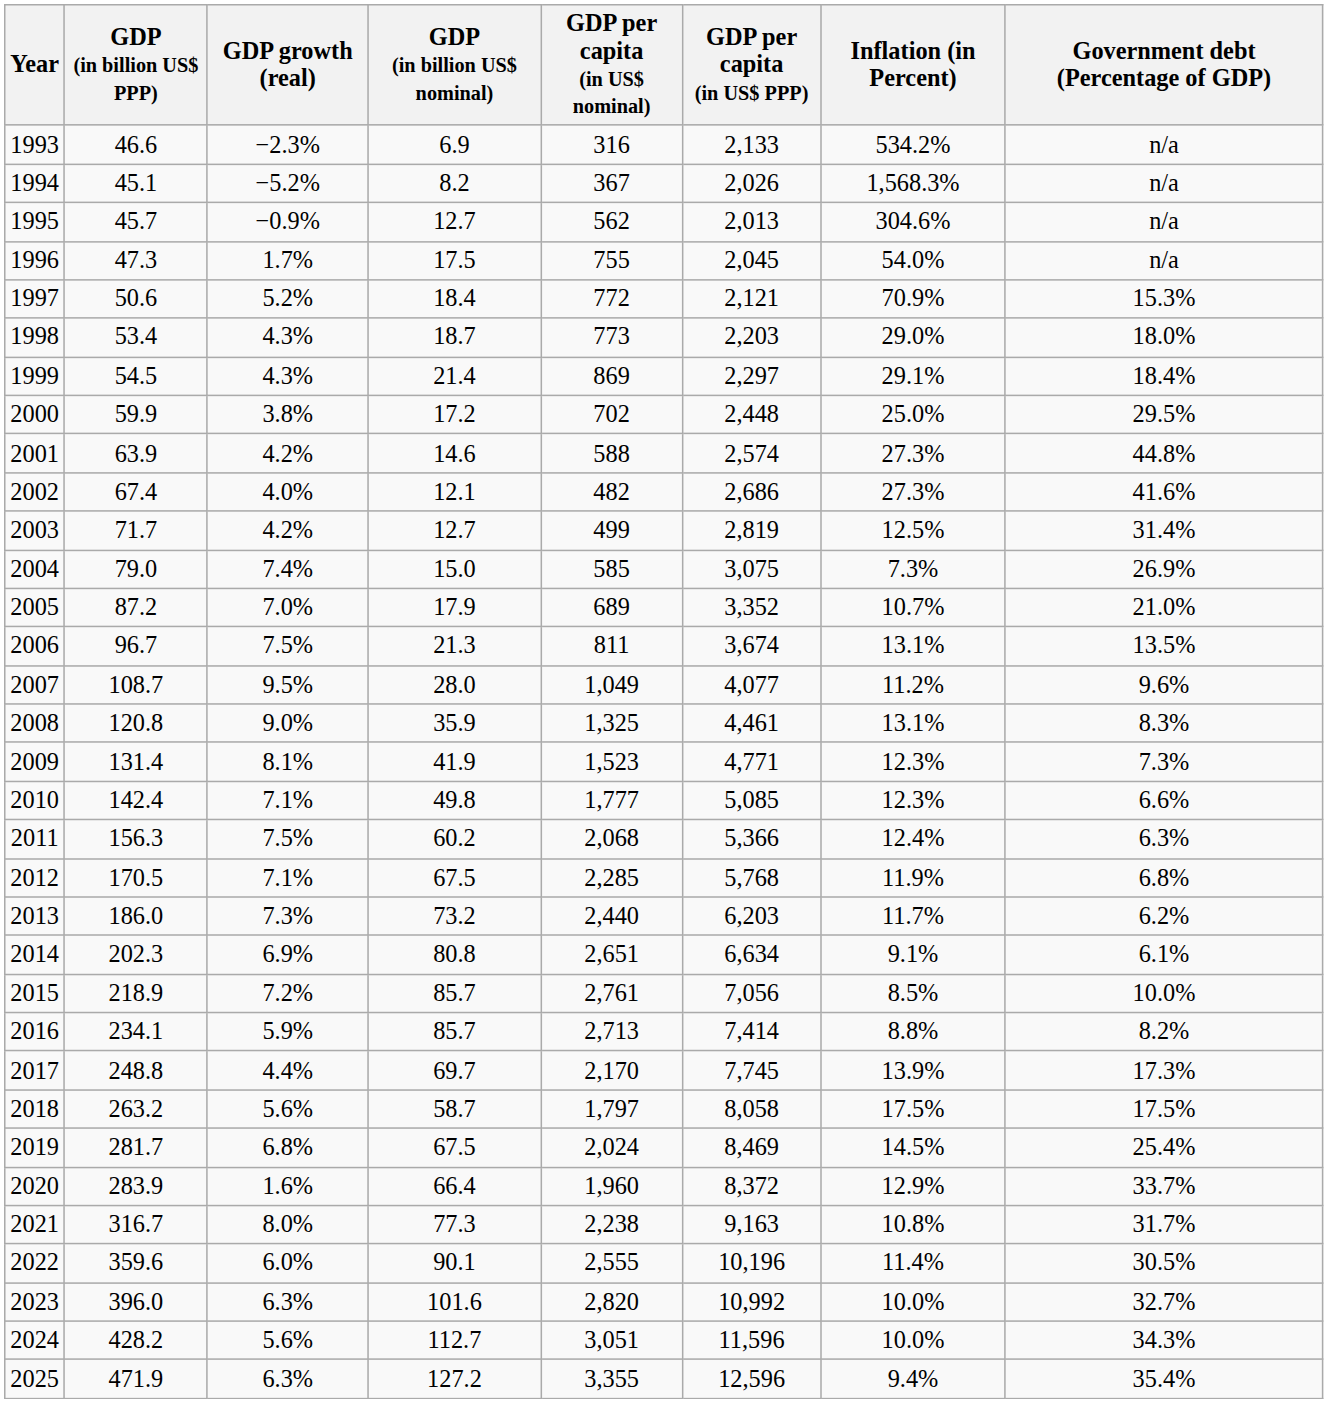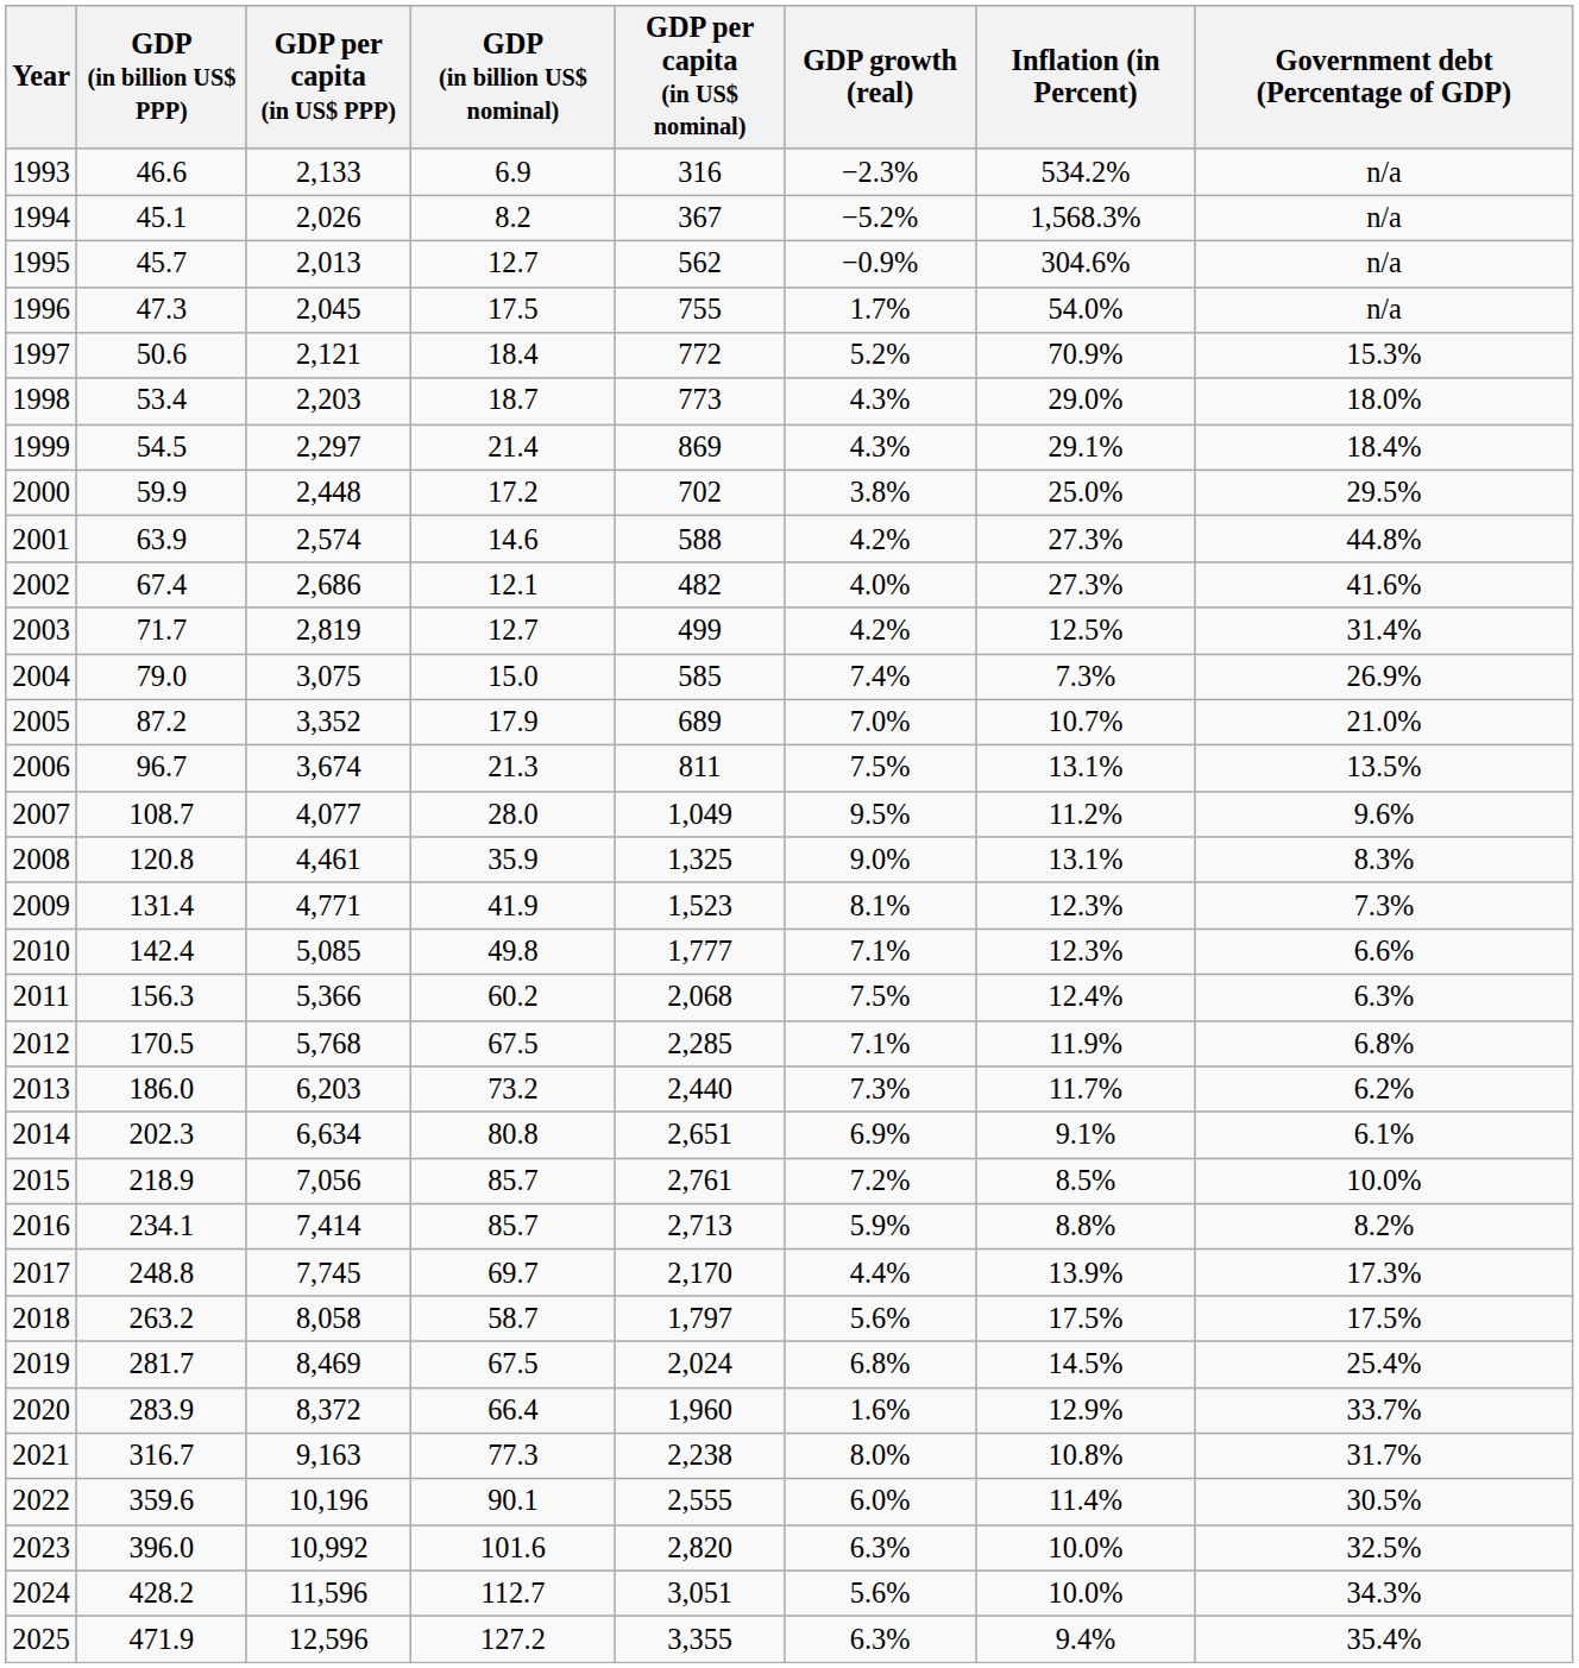 <table class="wikitable" style="text-align: center;">
 <tr>
 <th>Year</th>
 <th>GDP <br><small>(in billion US$ PPP)</small></th>
-<th>GDP growth (real)</th>
+<th>GDP per capita <br><small>(in US$ PPP)</small></th>
 <th>GDP<br><small>(in billion US$ nominal)</small></th>
 <th>GDP per capita <br><small>(in US$ nominal)</small></th>
-<th>GDP per capita <br><small>(in US$ PPP)</small></th>
+<th>GDP growth (real)</th>
 <th>Inflation (in Percent)</th>
 <th>Government debt (Percentage of GDP)</th>
 </tr>
 <tr>
 <td>1993</td>
 <td>46.6</td>
-<td>−2.3%</td>
+<td>2,133</td>
 <td>6.9</td>
 <td>316</td>
-<td>2,133</td>
+<td>−2.3%</td>
 <td>534.2%</td>
 <td>n/a</td>
 </tr>
 <tr>
 <td>1994</td>
 <td>45.1</td>
-<td>−5.2%</td>
+<td>2,026</td>
 <td>8.2</td>
 <td>367</td>
-<td>2,026</td>
+<td>−5.2%</td>
 <td>1,568.3%</td>
 <td>n/a</td>
 </tr>
 <tr>
 <td>1995</td>
 <td>45.7</td>
-<td>−0.9%</td>
+<td>2,013</td>
 <td>12.7</td>
 <td>562</td>
-<td>2,013</td>
+<td>−0.9%</td>
 <td>304.6%</td>
 <td>n/a</td>
 </tr>
 <tr>
 <td>1996</td>
 <td>47.3</td>
-<td>1.7%</td>
+<td>2,045</td>
 <td>17.5</td>
 <td>755</td>
-<td>2,045</td>
+<td>1.7%</td>
 <td>54.0%</td>
 <td>n/a</td>
 </tr>
 <tr>
 <td>1997</td>
 <td>50.6</td>
-<td>5.2%</td>
+<td>2,121</td>
 <td>18.4</td>
 <td>772</td>
-<td>2,121</td>
+<td>5.2%</td>
 <td>70.9%</td>
 <td>15.3%</td>
 </tr>
 <tr>
 <td>1998</td>
 <td>53.4</td>
-<td>4.3%</td>
+<td>2,203</td>
 <td>18.7</td>
 <td>773</td>
-<td>2,203</td>
+<td>4.3%</td>
 <td>29.0%</td>
 <td>18.0%</td>
 </tr>
 <tr>
 <td>1999</td>
 <td>54.5</td>
-<td>4.3%</td>
+<td>2,297</td>
 <td>21.4</td>
 <td>869</td>
-<td>2,297</td>
+<td>4.3%</td>
 <td>29.1%</td>
 <td>18.4%</td>
 </tr>
 <tr>
 <td>2000</td>
 <td>59.9</td>
-<td>3.8%</td>
+<td>2,448</td>
 <td>17.2</td>
 <td>702</td>
-<td>2,448</td>
+<td>3.8%</td>
 <td>25.0%</td>
 <td>29.5%</td>
 </tr>
 <tr>
 <td>2001</td>
 <td>63.9</td>
-<td>4.2%</td>
+<td>2,574</td>
 <td>14.6</td>
 <td>588</td>
-<td>2,574</td>
+<td>4.2%</td>
 <td>27.3%</td>
 <td>44.8%</td>
 </tr>
 <tr>
 <td>2002</td>
 <td>67.4</td>
-<td>4.0%</td>
+<td>2,686</td>
 <td>12.1</td>
 <td>482</td>
-<td>2,686</td>
+<td>4.0%</td>
 <td>27.3%</td>
 <td>41.6%</td>
 </tr>
 <tr>
 <td>2003</td>
 <td>71.7</td>
-<td>4.2%</td>
+<td>2,819</td>
 <td>12.7</td>
 <td>499</td>
-<td>2,819</td>
+<td>4.2%</td>
 <td>12.5%</td>
 <td>31.4%</td>
 </tr>
 <tr>
 <td>2004</td>
 <td>79.0</td>
-<td>7.4%</td>
+<td>3,075</td>
 <td>15.0</td>
 <td>585</td>
-<td>3,075</td>
+<td>7.4%</td>
 <td>7.3%</td>
 <td>26.9%</td>
 </tr>
 <tr>
 <td>2005</td>
 <td>87.2</td>
-<td>7.0%</td>
+<td>3,352</td>
 <td>17.9</td>
 <td>689</td>
-<td>3,352</td>
+<td>7.0%</td>
 <td>10.7%</td>
 <td>21.0%</td>
 </tr>
 <tr>
 <td>2006</td>
 <td>96.7</td>
-<td>7.5%</td>
+<td>3,674</td>
 <td>21.3</td>
 <td>811</td>
-<td>3,674</td>
+<td>7.5%</td>
 <td>13.1%</td>
 <td>13.5%</td>
 </tr>
 <tr>
 <td>2007</td>
 <td>108.7</td>
-<td>9.5%</td>
+<td>4,077</td>
 <td>28.0</td>
 <td>1,049</td>
-<td>4,077</td>
+<td>9.5%</td>
 <td>11.2%</td>
 <td>9.6%</td>
 </tr>
 <tr>
 <td>2008</td>
 <td>120.8</td>
-<td>9.0%</td>
+<td>4,461</td>
 <td>35.9</td>
 <td>1,325</td>
-<td>4,461</td>
+<td>9.0%</td>
 <td>13.1%</td>
 <td>8.3%</td>
 </tr>
 <tr>
 <td>2009</td>
 <td>131.4</td>
-<td>8.1%</td>
+<td>4,771</td>
 <td>41.9</td>
 <td>1,523</td>
-<td>4,771</td>
+<td>8.1%</td>
 <td>12.3%</td>
 <td>7.3%</td>
 </tr>
 <tr>
 <td>2010</td>
 <td>142.4</td>
-<td>7.1%</td>
+<td>5,085</td>
 <td>49.8</td>
 <td>1,777</td>
-<td>5,085</td>
+<td>7.1%</td>
 <td>12.3%</td>
 <td>6.6%</td>
 </tr>
 <tr>
 <td>2011</td>
 <td>156.3</td>
-<td>7.5%</td>
+<td>5,366</td>
 <td>60.2</td>
 <td>2,068</td>
-<td>5,366</td>
+<td>7.5%</td>
 <td>12.4%</td>
 <td>6.3%</td>
 </tr>
 <tr>
 <td>2012</td>
 <td>170.5</td>
-<td>7.1%</td>
+<td>5,768</td>
 <td>67.5</td>
 <td>2,285</td>
-<td>5,768</td>
+<td>7.1%</td>
 <td>11.9%</td>
 <td>6.8%</td>
 </tr>
 <tr>
 <td>2013</td>
 <td>186.0</td>
-<td>7.3%</td>
+<td>6,203</td>
 <td>73.2</td>
 <td>2,440</td>
-<td>6,203</td>
+<td>7.3%</td>
 <td>11.7%</td>
 <td>6.2%</td>
 </tr>
 <tr>
 <td>2014</td>
 <td>202.3</td>
-<td>6.9%</td>
+<td>6,634</td>
 <td>80.8</td>
 <td>2,651</td>
-<td>6,634</td>
+<td>6.9%</td>
 <td>9.1%</td>
 <td>6.1%</td>
 </tr>
 <tr>
 <td>2015</td>
 <td>218.9</td>
-<td>7.2%</td>
+<td>7,056</td>
 <td>85.7</td>
 <td>2,761</td>
-<td>7,056</td>
+<td>7.2%</td>
 <td>8.5%</td>
 <td>10.0%</td>
 </tr>
 <tr>
 <td>2016</td>
 <td>234.1</td>
-<td>5.9%</td>
+<td>7,414</td>
 <td>85.7</td>
 <td>2,713</td>
-<td>7,414</td>
+<td>5.9%</td>
 <td>8.8%</td>
 <td>8.2%</td>
 </tr>
 <tr>
 <td>2017</td>
 <td>248.8</td>
-<td>4.4%</td>
+<td>7,745</td>
 <td>69.7</td>
 <td>2,170</td>
-<td>7,745</td>
+<td>4.4%</td>
 <td>13.9%</td>
 <td>17.3%</td>
 </tr>
 <tr>
 <td>2018</td>
 <td>263.2</td>
-<td>5.6%</td>
+<td>8,058</td>
 <td>58.7</td>
 <td>1,797</td>
-<td>8,058</td>
+<td>5.6%</td>
 <td>17.5%</td>
 <td>17.5%</td>
 </tr>
 <tr>
 <td>2019</td>
 <td>281.7</td>
-<td>6.8%</td>
+<td>8,469</td>
 <td>67.5</td>
 <td>2,024</td>
-<td>8,469</td>
+<td>6.8%</td>
 <td>14.5%</td>
 <td>25.4%</td>
 </tr>
 <tr>
 <td>2020</td>
 <td>283.9</td>
-<td>1.6%</td>
+<td>8,372</td>
 <td>66.4</td>
 <td>1,960</td>
-<td>8,372</td>
+<td>1.6%</td>
 <td>12.9%</td>
 <td>33.7%</td>
 </tr>
 <tr>
 <td>2021</td>
 <td>316.7</td>
-<td>8.0%</td>
+<td>9,163</td>
 <td>77.3</td>
 <td>2,238</td>
-<td>9,163</td>
+<td>8.0%</td>
 <td>10.8%</td>
 <td>31.7%</td>
 </tr>
 <tr>
 <td>2022</td>
 <td>359.6</td>
-<td>6.0%</td>
+<td>10,196</td>
 <td>90.1</td>
 <td>2,555</td>
-<td>10,196</td>
+<td>6.0%</td>
 <td>11.4%</td>
 <td>30.5%</td>
 </tr>
 <tr>
 <td>2023</td>
 <td>396.0</td>
-<td>6.3%</td>
+<td>10,992</td>
 <td>101.6</td>
 <td>2,820</td>
-<td>10,992</td>
+<td>6.3%</td>
 <td>10.0%</td>
-<td>32.7%</td>
+<td>32.5%</td>
 </tr>
 <tr>
 <td>2024</td>
 <td>428.2</td>
-<td>5.6%</td>
+<td>11,596</td>
 <td>112.7</td>
 <td>3,051</td>
-<td>11,596</td>
+<td>5.6%</td>
 <td>10.0%</td>
 <td>34.3%</td>
 </tr>
 <tr>
 <td>2025</td>
 <td>471.9</td>
-<td>6.3%</td>
+<td>12,596</td>
 <td>127.2</td>
 <td>3,355</td>
-<td>12,596</td>
+<td>6.3%</td>
 <td>9.4%</td>
 <td>35.4%</td>
 </tr>
 </table>
